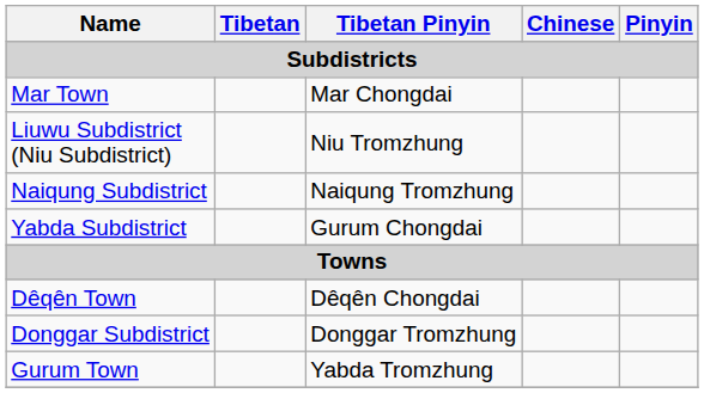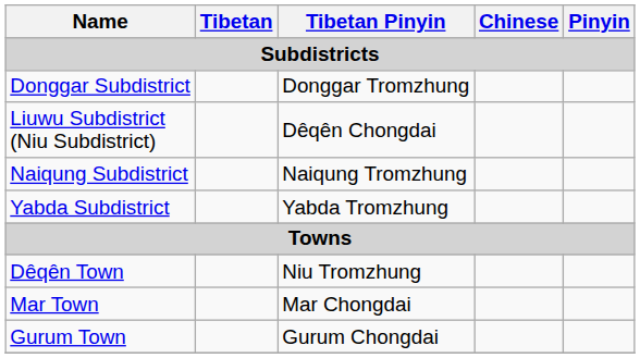 <table class="wikitable"  style="font-size:90%; margin:auto;">
 <tr>
 <th>Name</th>
 <th><a href='#'>Tibetan</a></th>
 <th><a href='#'>Tibetan Pinyin</a></th>
 <th><a href='#'>Chinese</a></th>
 <th><a href='#'>Pinyin</a></th>
 </tr>
 <tr --------->
 <td colspan="5"  style="text-align:center; background:#d3d3d3;"><strong>Subdistricts</strong></td>
 </tr>
-<tr>
-<td><a href='#'>Mar Town</a></td>
+<tr --------->
+<td><a href='#'>Donggar Subdistrict</a></td>
 <td></td>
-<td>Mar Chongdai</td>
+<td>Donggar Tromzhung</td>
 <td></td>
 <td></td>
 </tr>
 <tr>
 <td><a href='#'>Liuwu Subdistrict</a><br>(Niu Subdistrict)</td>
 <td></td>
-<td>Niu Tromzhung</td>
+<td>Dêqên Chongdai</td>
 <td></td>
 <td></td>
 </tr>
 <tr>
 <td><a href='#'>Naiqung Subdistrict</a></td>
 <td></td>
 <td>Naiqung Tromzhung</td>
 <td></td>
 <td></td>
 </tr>
 <tr>
 <td><a href='#'>Yabda Subdistrict</a></td>
 <td></td>
-<td>Gurum Chongdai</td>
+<td>Yabda Tromzhung</td>
 <td></td>
 <td></td>
 </tr>
 <tr --------->
 <td colspan="5"  style="text-align:center; background:#d3d3d3;"><strong>Towns</strong></td>
 </tr>
 <tr --------->
 <td><a href='#'>Dêqên Town</a></td>
 <td></td>
-<td>Dêqên Chongdai</td>
+<td>Niu Tromzhung</td>
 <td></td>
 <td></td>
 </tr>
-<tr --------->
-<td><a href='#'>Donggar Subdistrict</a></td>
+<tr>
+<td><a href='#'>Mar Town</a></td>
 <td></td>
-<td>Donggar Tromzhung</td>
+<td>Mar Chongdai</td>
 <td></td>
 <td></td>
 </tr>
 <tr>
 <td><a href='#'>Gurum Town</a></td>
 <td></td>
-<td>Yabda Tromzhung</td>
+<td>Gurum Chongdai</td>
 <td></td>
 <td></td>
 </tr>
 <tr>
 </tr>
 </table>
